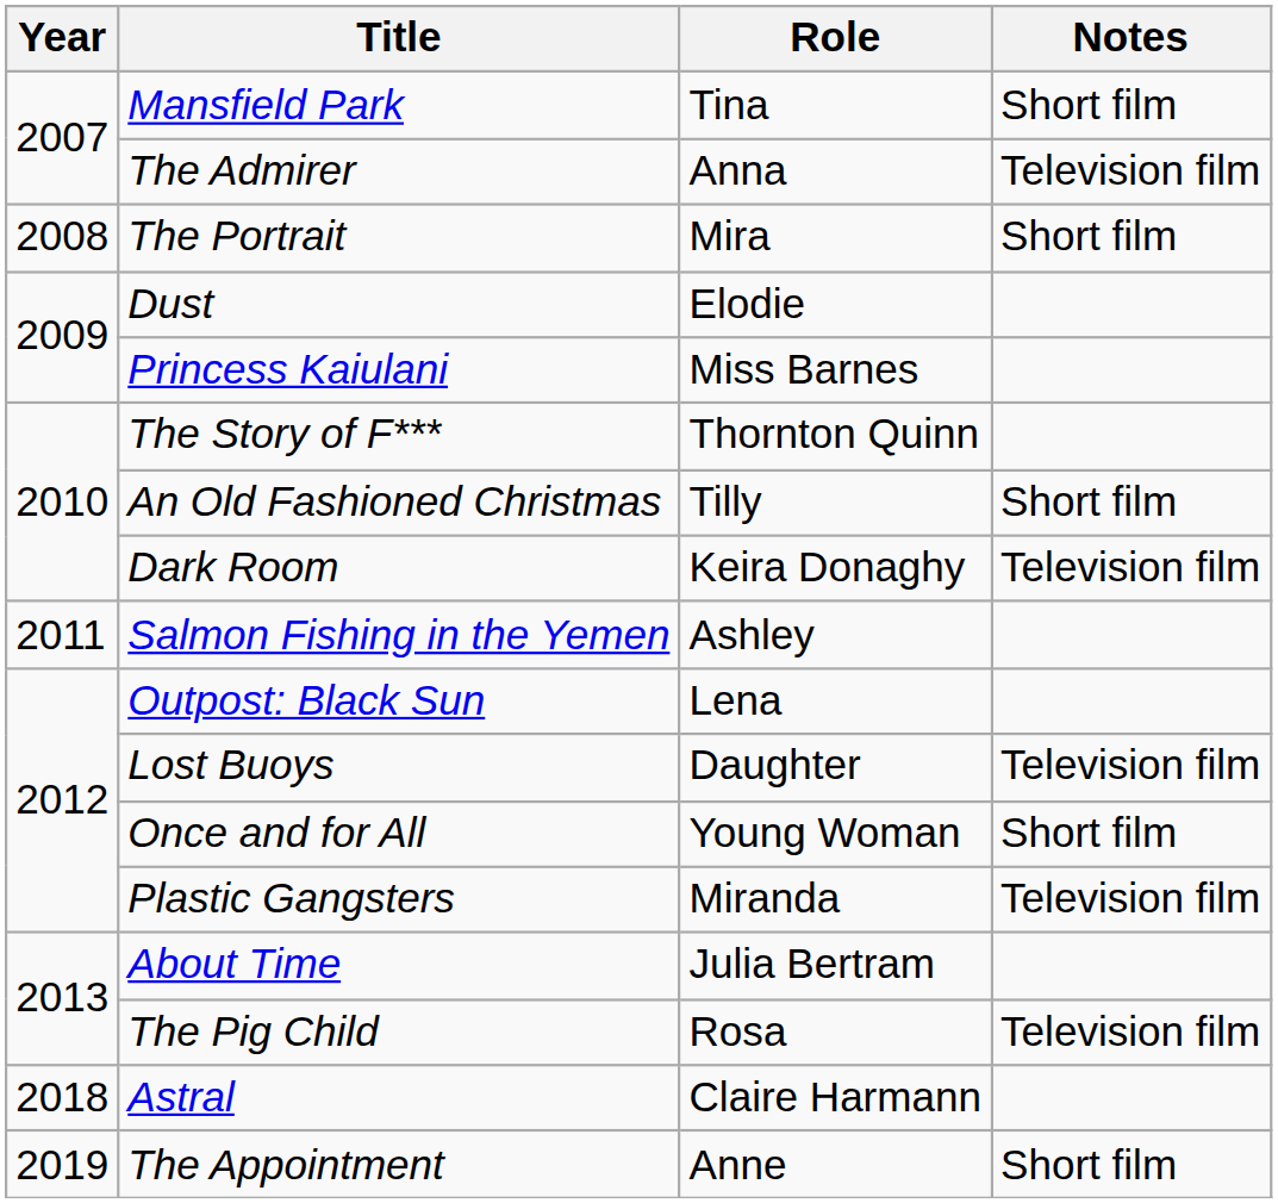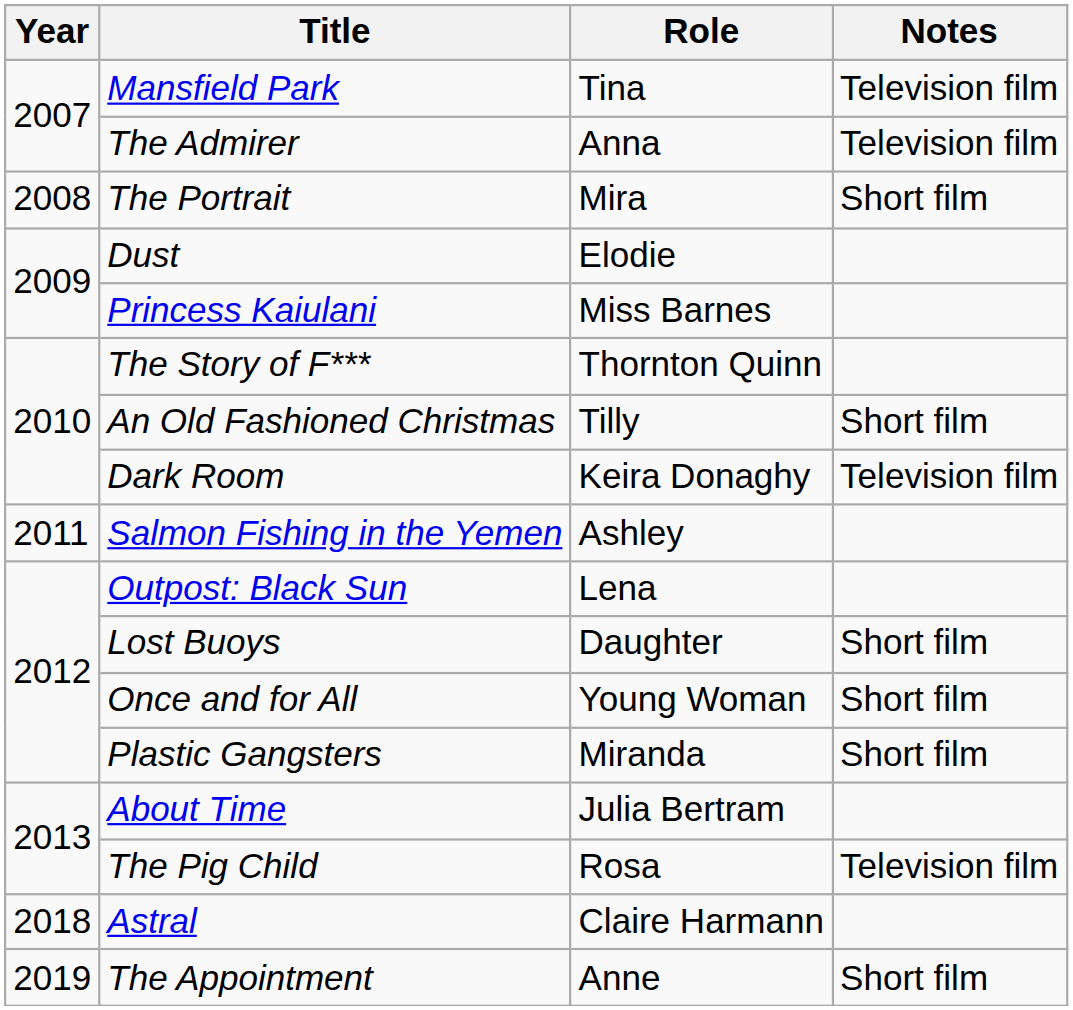 <table class="wikitable sortable">
 <tr>
 <th>Year</th>
 <th>Title</th>
 <th>Role</th>
 <th>Notes</th>
 </tr>
 <tr>
 <td rowspan="2">2007</td>
 <td><em><a href='#'>Mansfield Park</a></em></td>
 <td>Tina</td>
-<td>Short film</td>
+<td>Television film</td>
 </tr>
 <tr>
 <td><em>The Admirer</em></td>
 <td>Anna</td>
 <td>Television film</td>
 </tr>
 <tr>
 <td>2008</td>
 <td><em>The Portrait</em></td>
 <td>Mira</td>
 <td>Short film</td>
 </tr>
 <tr>
 <td rowspan="2">2009</td>
 <td><em>Dust</em></td>
 <td>Elodie</td>
 <td></td>
 </tr>
 <tr>
 <td><em><a href='#'>Princess Kaiulani</a></em></td>
 <td>Miss Barnes</td>
 <td></td>
 </tr>
 <tr>
 <td rowspan="3">2010</td>
 <td><em>The Story of F***</em></td>
 <td>Thornton Quinn</td>
 <td></td>
 </tr>
 <tr>
 <td><em>An Old Fashioned Christmas</em></td>
 <td>Tilly</td>
 <td>Short film</td>
 </tr>
 <tr>
 <td><em>Dark Room</em></td>
 <td>Keira Donaghy</td>
 <td>Television film</td>
 </tr>
 <tr>
 <td>2011</td>
 <td><em><a href='#'>Salmon Fishing in the Yemen</a></em></td>
 <td>Ashley</td>
 <td></td>
 </tr>
 <tr>
 <td rowspan="4">2012</td>
 <td><em><a href='#'>Outpost: Black Sun</a></em></td>
 <td>Lena</td>
 <td></td>
 </tr>
 <tr>
 <td><em>Lost Buoys</em></td>
 <td>Daughter</td>
-<td>Television film</td>
+<td>Short film</td>
 </tr>
 <tr>
 <td><em>Once and for All</em></td>
 <td>Young Woman</td>
 <td>Short film</td>
 </tr>
 <tr>
 <td><em>Plastic Gangsters</em></td>
 <td>Miranda</td>
-<td>Television film</td>
+<td>Short film</td>
 </tr>
 <tr>
 <td rowspan="2">2013</td>
 <td><em><a href='#'>About Time</a></em></td>
 <td>Julia Bertram</td>
 <td></td>
 </tr>
 <tr>
 <td><em>The Pig Child</em></td>
 <td>Rosa</td>
 <td>Television film</td>
 </tr>
 <tr>
 <td>2018</td>
 <td><em><a href='#'>Astral</a></em></td>
 <td>Claire Harmann</td>
 <td></td>
 </tr>
 <tr>
 <td>2019</td>
 <td><em>The Appointment</em></td>
 <td>Anne</td>
 <td>Short film</td>
 </tr>
 <tr>
 </tr>
 </table>
